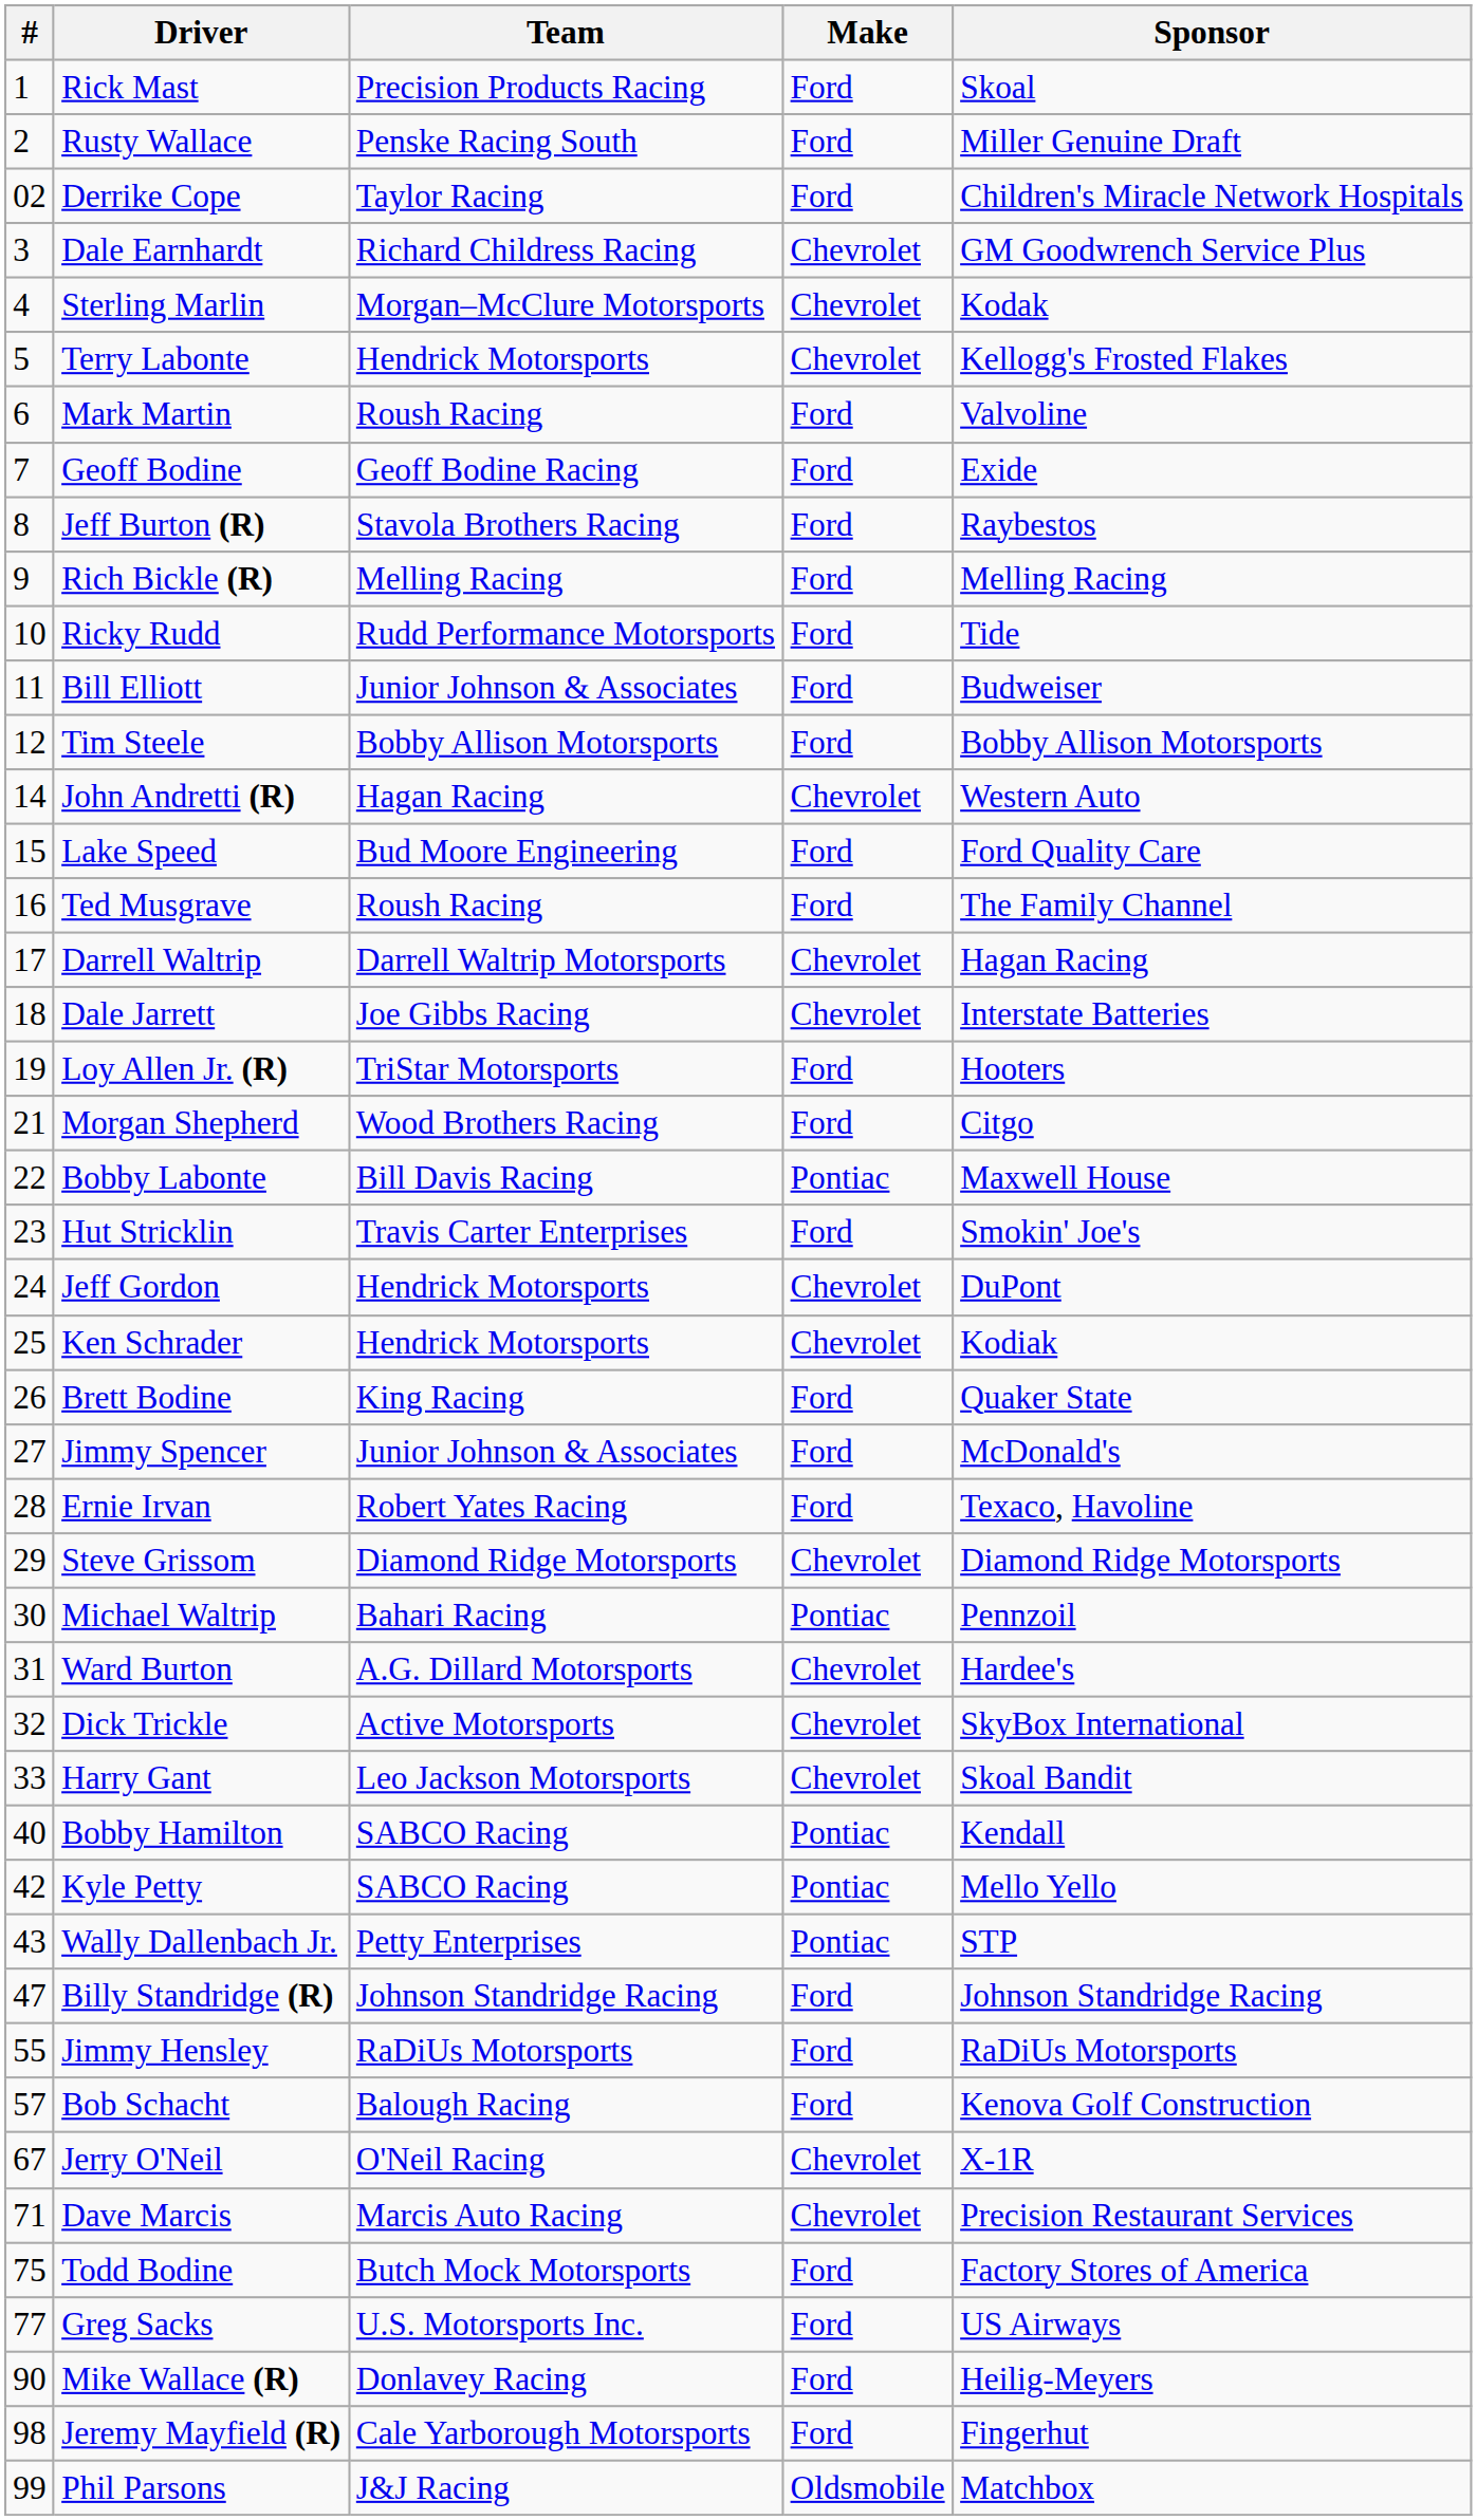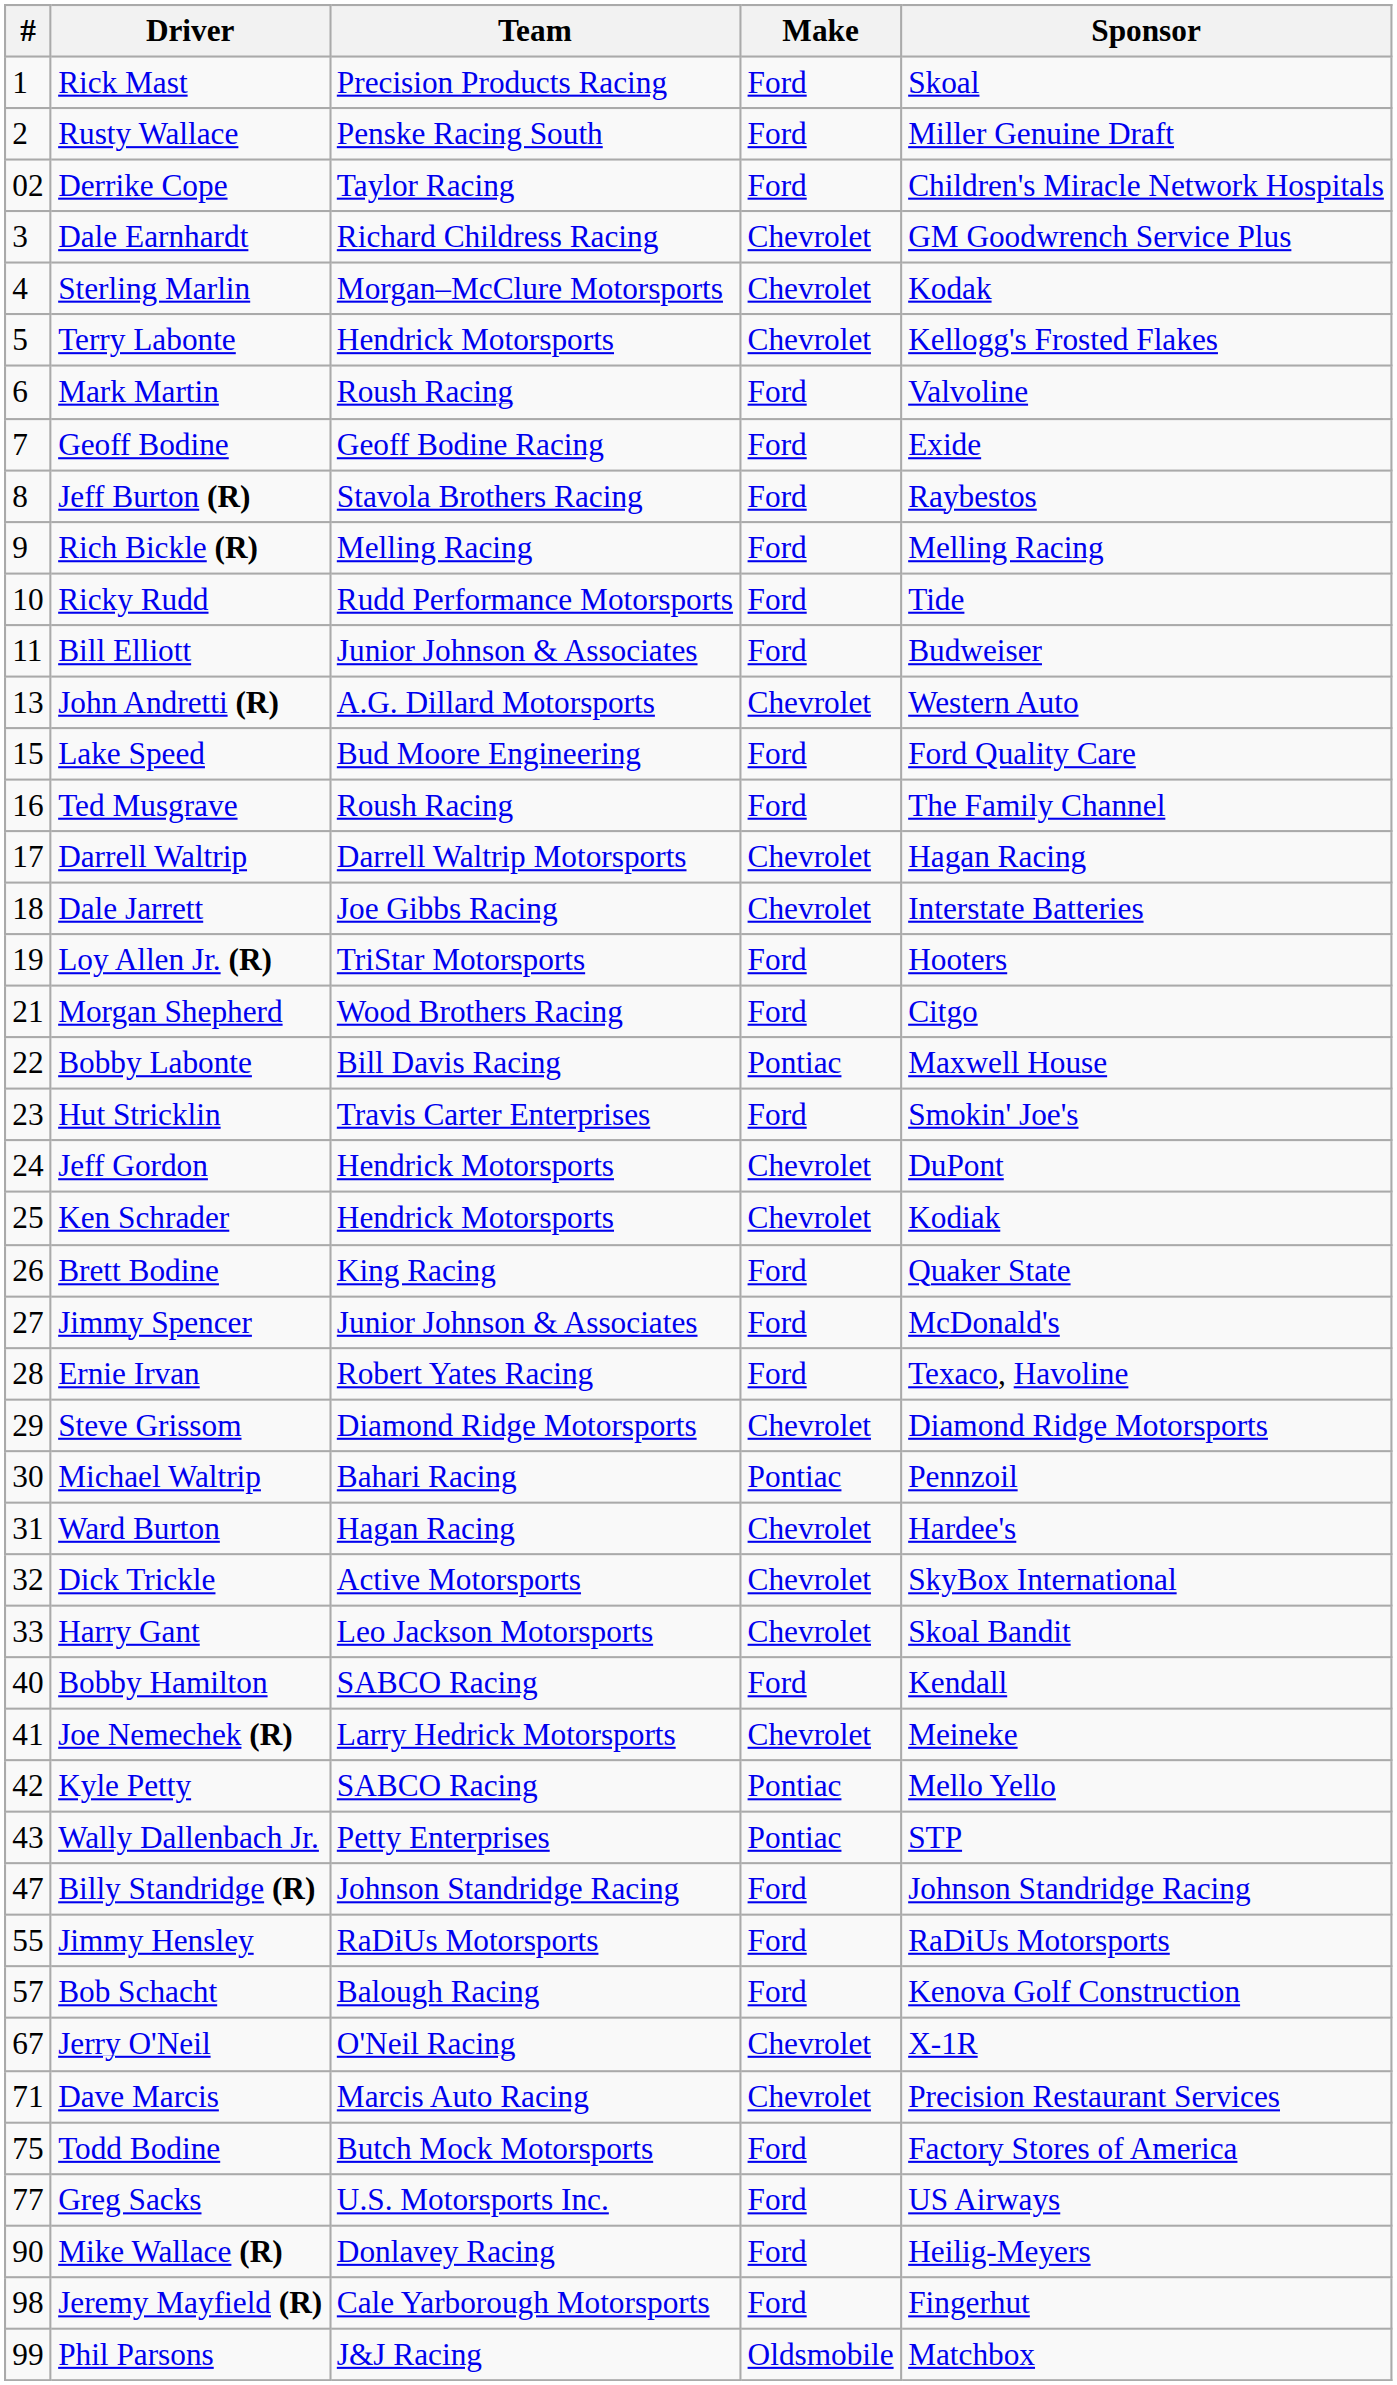 <table class="wikitable" style="font-size:95%">
 <tr>
 <th>#</th>
 <th>Driver</th>
 <th>Team</th>
 <th>Make</th>
 <th>Sponsor</th>
 </tr>
 <tr>
 <td>1</td>
 <td><a href='#'>Rick Mast</a></td>
 <td><a href='#'>Precision Products Racing</a></td>
 <td><a href='#'>Ford</a></td>
 <td><a href='#'>Skoal</a></td>
 </tr>
 <tr>
 <td>2</td>
 <td><a href='#'>Rusty Wallace</a></td>
 <td><a href='#'>Penske Racing South</a></td>
 <td><a href='#'>Ford</a></td>
 <td><a href='#'>Miller Genuine Draft</a></td>
 </tr>
 <tr>
 <td>02</td>
 <td><a href='#'>Derrike Cope</a></td>
 <td><a href='#'>Taylor Racing</a></td>
 <td><a href='#'>Ford</a></td>
 <td><a href='#'>Children's Miracle Network Hospitals</a></td>
 </tr>
 <tr>
 <td>3</td>
 <td><a href='#'>Dale Earnhardt</a></td>
 <td><a href='#'>Richard Childress Racing</a></td>
 <td><a href='#'>Chevrolet</a></td>
 <td><a href='#'>GM Goodwrench Service Plus</a></td>
 </tr>
 <tr>
 <td>4</td>
 <td><a href='#'>Sterling Marlin</a></td>
 <td><a href='#'>Morgan–McClure Motorsports</a></td>
 <td><a href='#'>Chevrolet</a></td>
 <td><a href='#'>Kodak</a></td>
 </tr>
 <tr>
 <td>5</td>
 <td><a href='#'>Terry Labonte</a></td>
 <td><a href='#'>Hendrick Motorsports</a></td>
 <td><a href='#'>Chevrolet</a></td>
 <td><a href='#'>Kellogg's Frosted Flakes</a></td>
 </tr>
 <tr>
 <td>6</td>
 <td><a href='#'>Mark Martin</a></td>
 <td><a href='#'>Roush Racing</a></td>
 <td><a href='#'>Ford</a></td>
 <td><a href='#'>Valvoline</a></td>
 </tr>
 <tr>
 <td>7</td>
 <td><a href='#'>Geoff Bodine</a></td>
 <td><a href='#'>Geoff Bodine Racing</a></td>
 <td><a href='#'>Ford</a></td>
 <td><a href='#'>Exide</a></td>
 </tr>
 <tr>
 <td>8</td>
 <td><a href='#'>Jeff Burton</a> <strong>(R)</strong></td>
 <td><a href='#'>Stavola Brothers Racing</a></td>
 <td><a href='#'>Ford</a></td>
 <td><a href='#'>Raybestos</a></td>
 </tr>
 <tr>
 <td>9</td>
 <td><a href='#'>Rich Bickle</a> <strong>(R)</strong></td>
 <td><a href='#'>Melling Racing</a></td>
 <td><a href='#'>Ford</a></td>
 <td><a href='#'>Melling Racing</a></td>
 </tr>
 <tr>
 <td>10</td>
 <td><a href='#'>Ricky Rudd</a></td>
 <td><a href='#'>Rudd Performance Motorsports</a></td>
 <td><a href='#'>Ford</a></td>
 <td><a href='#'>Tide</a></td>
 </tr>
 <tr>
 <td>11</td>
 <td><a href='#'>Bill Elliott</a></td>
 <td><a href='#'>Junior Johnson & Associates</a></td>
 <td><a href='#'>Ford</a></td>
 <td><a href='#'>Budweiser</a></td>
 </tr>
 <tr>
-<td>12</td>
-<td><a href='#'>Tim Steele</a></td>
-<td><a href='#'>Bobby Allison Motorsports</a></td>
-<td><a href='#'>Ford</a></td>
-<td><a href='#'>Bobby Allison Motorsports</a></td>
-</tr>
-<tr>
-<td>14</td>
+<td>13</td>
 <td><a href='#'>John Andretti</a> <strong>(R)</strong></td>
-<td><a href='#'>Hagan Racing</a></td>
+<td><a href='#'>A.G. Dillard Motorsports</a></td>
 <td><a href='#'>Chevrolet</a></td>
 <td><a href='#'>Western Auto</a></td>
 </tr>
 <tr>
 <td>15</td>
 <td><a href='#'>Lake Speed</a></td>
 <td><a href='#'>Bud Moore Engineering</a></td>
 <td><a href='#'>Ford</a></td>
 <td><a href='#'>Ford Quality Care</a></td>
 </tr>
 <tr>
 <td>16</td>
 <td><a href='#'>Ted Musgrave</a></td>
 <td><a href='#'>Roush Racing</a></td>
 <td><a href='#'>Ford</a></td>
 <td><a href='#'>The Family Channel</a></td>
 </tr>
 <tr>
 <td>17</td>
 <td><a href='#'>Darrell Waltrip</a></td>
 <td><a href='#'>Darrell Waltrip Motorsports</a></td>
 <td><a href='#'>Chevrolet</a></td>
 <td><a href='#'>Hagan Racing</a></td>
 </tr>
 <tr>
 <td>18</td>
 <td><a href='#'>Dale Jarrett</a></td>
 <td><a href='#'>Joe Gibbs Racing</a></td>
 <td><a href='#'>Chevrolet</a></td>
 <td><a href='#'>Interstate Batteries</a></td>
 </tr>
 <tr>
 <td>19</td>
 <td><a href='#'>Loy Allen Jr.</a> <strong>(R)</strong></td>
 <td><a href='#'>TriStar Motorsports</a></td>
 <td><a href='#'>Ford</a></td>
 <td><a href='#'>Hooters</a></td>
 </tr>
 <tr>
 <td>21</td>
 <td><a href='#'>Morgan Shepherd</a></td>
 <td><a href='#'>Wood Brothers Racing</a></td>
 <td><a href='#'>Ford</a></td>
 <td><a href='#'>Citgo</a></td>
 </tr>
 <tr>
 <td>22</td>
 <td><a href='#'>Bobby Labonte</a></td>
 <td><a href='#'>Bill Davis Racing</a></td>
 <td><a href='#'>Pontiac</a></td>
 <td><a href='#'>Maxwell House</a></td>
 </tr>
 <tr>
 <td>23</td>
 <td><a href='#'>Hut Stricklin</a></td>
 <td><a href='#'>Travis Carter Enterprises</a></td>
 <td><a href='#'>Ford</a></td>
 <td><a href='#'>Smokin' Joe's</a></td>
 </tr>
 <tr>
 <td>24</td>
 <td><a href='#'>Jeff Gordon</a></td>
 <td><a href='#'>Hendrick Motorsports</a></td>
 <td><a href='#'>Chevrolet</a></td>
 <td><a href='#'>DuPont</a></td>
 </tr>
 <tr>
 <td>25</td>
 <td><a href='#'>Ken Schrader</a></td>
 <td><a href='#'>Hendrick Motorsports</a></td>
 <td><a href='#'>Chevrolet</a></td>
 <td><a href='#'>Kodiak</a></td>
 </tr>
 <tr>
 <td>26</td>
 <td><a href='#'>Brett Bodine</a></td>
 <td><a href='#'>King Racing</a></td>
 <td><a href='#'>Ford</a></td>
 <td><a href='#'>Quaker State</a></td>
 </tr>
 <tr>
 <td>27</td>
 <td><a href='#'>Jimmy Spencer</a></td>
 <td><a href='#'>Junior Johnson & Associates</a></td>
 <td><a href='#'>Ford</a></td>
 <td><a href='#'>McDonald's</a></td>
 </tr>
 <tr>
 <td>28</td>
 <td><a href='#'>Ernie Irvan</a></td>
 <td><a href='#'>Robert Yates Racing</a></td>
 <td><a href='#'>Ford</a></td>
 <td><a href='#'>Texaco</a>, <a href='#'>Havoline</a></td>
 </tr>
 <tr>
 <td>29</td>
 <td><a href='#'>Steve Grissom</a></td>
 <td><a href='#'>Diamond Ridge Motorsports</a></td>
 <td><a href='#'>Chevrolet</a></td>
 <td><a href='#'>Diamond Ridge Motorsports</a></td>
 </tr>
 <tr>
 <td>30</td>
 <td><a href='#'>Michael Waltrip</a></td>
 <td><a href='#'>Bahari Racing</a></td>
 <td><a href='#'>Pontiac</a></td>
 <td><a href='#'>Pennzoil</a></td>
 </tr>
 <tr>
 <td>31</td>
 <td><a href='#'>Ward Burton</a></td>
-<td><a href='#'>A.G. Dillard Motorsports</a></td>
+<td><a href='#'>Hagan Racing</a></td>
 <td><a href='#'>Chevrolet</a></td>
 <td><a href='#'>Hardee's</a></td>
 </tr>
 <tr>
 <td>32</td>
 <td><a href='#'>Dick Trickle</a></td>
 <td><a href='#'>Active Motorsports</a></td>
 <td><a href='#'>Chevrolet</a></td>
 <td><a href='#'>SkyBox International</a></td>
 </tr>
 <tr>
 <td>33</td>
 <td><a href='#'>Harry Gant</a></td>
 <td><a href='#'>Leo Jackson Motorsports</a></td>
 <td><a href='#'>Chevrolet</a></td>
 <td><a href='#'>Skoal Bandit</a></td>
 </tr>
 <tr>
 <td>40</td>
 <td><a href='#'>Bobby Hamilton</a></td>
 <td><a href='#'>SABCO Racing</a></td>
-<td><a href='#'>Pontiac</a></td>
+<td><a href='#'>Ford</a></td>
 <td><a href='#'>Kendall</a></td>
+</tr>
+<tr>
+<td>41</td>
+<td><a href='#'>Joe Nemechek</a> <strong>(R)</strong></td>
+<td><a href='#'>Larry Hedrick Motorsports</a></td>
+<td><a href='#'>Chevrolet</a></td>
+<td><a href='#'>Meineke</a></td>
 </tr>
 <tr>
 <td>42</td>
 <td><a href='#'>Kyle Petty</a></td>
 <td><a href='#'>SABCO Racing</a></td>
 <td><a href='#'>Pontiac</a></td>
 <td><a href='#'>Mello Yello</a></td>
 </tr>
 <tr>
 <td>43</td>
 <td><a href='#'>Wally Dallenbach Jr.</a></td>
 <td><a href='#'>Petty Enterprises</a></td>
 <td><a href='#'>Pontiac</a></td>
 <td><a href='#'>STP</a></td>
 </tr>
 <tr>
 <td>47</td>
 <td><a href='#'>Billy Standridge</a> <strong>(R)</strong></td>
 <td><a href='#'>Johnson Standridge Racing</a></td>
 <td><a href='#'>Ford</a></td>
 <td><a href='#'>Johnson Standridge Racing</a></td>
 </tr>
 <tr>
 <td>55</td>
 <td><a href='#'>Jimmy Hensley</a></td>
 <td><a href='#'>RaDiUs Motorsports</a></td>
 <td><a href='#'>Ford</a></td>
 <td><a href='#'>RaDiUs Motorsports</a></td>
 </tr>
 <tr>
 <td>57</td>
 <td><a href='#'>Bob Schacht</a></td>
 <td><a href='#'>Balough Racing</a></td>
 <td><a href='#'>Ford</a></td>
 <td><a href='#'>Kenova Golf Construction</a></td>
 </tr>
 <tr>
 <td>67</td>
 <td><a href='#'>Jerry O'Neil</a></td>
 <td><a href='#'>O'Neil Racing</a></td>
 <td><a href='#'>Chevrolet</a></td>
 <td><a href='#'>X-1R</a></td>
 </tr>
 <tr>
 <td>71</td>
 <td><a href='#'>Dave Marcis</a></td>
 <td><a href='#'>Marcis Auto Racing</a></td>
 <td><a href='#'>Chevrolet</a></td>
 <td><a href='#'>Precision Restaurant Services</a></td>
 </tr>
 <tr>
 <td>75</td>
 <td><a href='#'>Todd Bodine</a></td>
 <td><a href='#'>Butch Mock Motorsports</a></td>
 <td><a href='#'>Ford</a></td>
 <td><a href='#'>Factory Stores of America</a></td>
 </tr>
 <tr>
 <td>77</td>
 <td><a href='#'>Greg Sacks</a></td>
 <td><a href='#'>U.S. Motorsports Inc.</a></td>
 <td><a href='#'>Ford</a></td>
 <td><a href='#'>US Airways</a></td>
 </tr>
 <tr>
 <td>90</td>
 <td><a href='#'>Mike Wallace</a> <strong>(R)</strong></td>
 <td><a href='#'>Donlavey Racing</a></td>
 <td><a href='#'>Ford</a></td>
 <td><a href='#'>Heilig-Meyers</a></td>
 </tr>
 <tr>
 <td>98</td>
 <td><a href='#'>Jeremy Mayfield</a> <strong>(R)</strong></td>
 <td><a href='#'>Cale Yarborough Motorsports</a></td>
 <td><a href='#'>Ford</a></td>
 <td><a href='#'>Fingerhut</a></td>
 </tr>
 <tr>
 <td>99</td>
 <td><a href='#'>Phil Parsons</a></td>
 <td><a href='#'>J&J Racing</a></td>
 <td><a href='#'>Oldsmobile</a></td>
 <td><a href='#'>Matchbox</a></td>
 </tr>
 </table>
